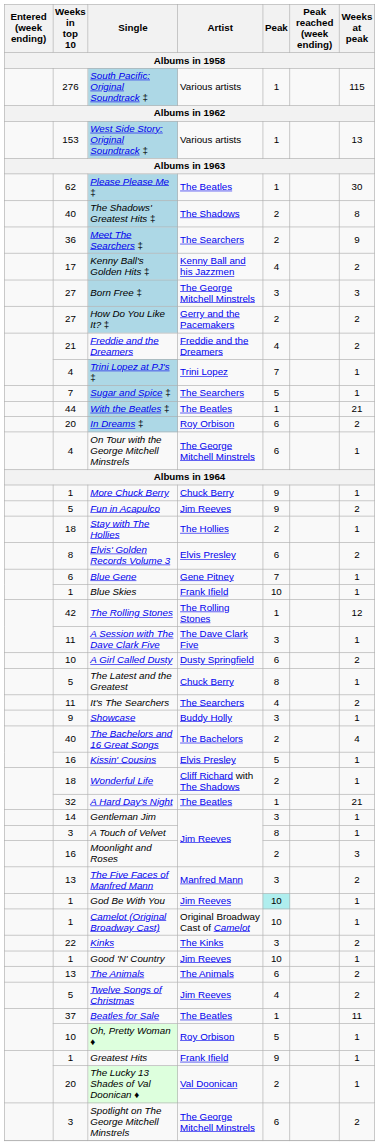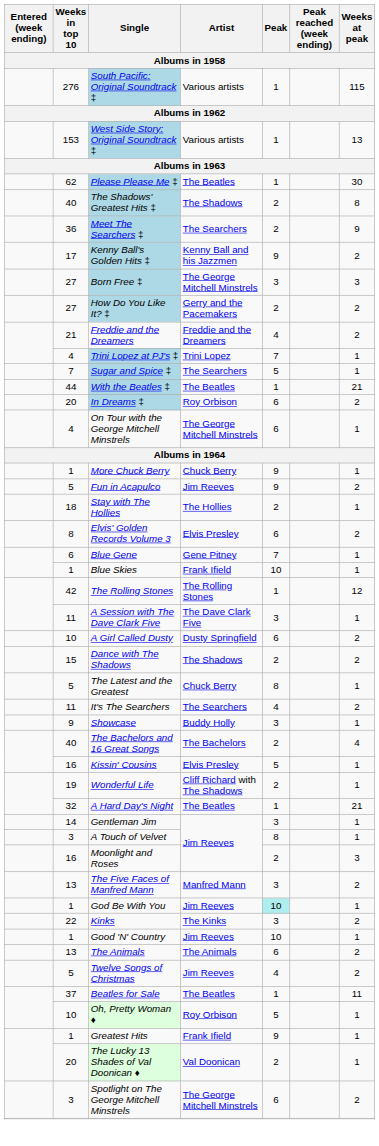 <table class="wikitable sortable" style="text-align:center;">
 <tr>
 <th>Entered <br>(week ending)</th>
 <th data-sort-type="number">Weeks<br>in<br>top<br>10</th>
 <th>Single</th>
 <th>Artist</th>
 <th data-sort-type="number">Peak</th>
 <th>Peak<br>reached <br>(week ending)</th>
 <th data-sort-type="number">Weeks<br>at<br>peak</th>
 </tr>
 <tr>
 <th colspan="7">Albums in 1958</th>
 </tr>
 <tr>
 <td></td>
 <td>276</td>
 <td align="left" bgcolor=lightblue><em><a href='#'>South Pacific: Original Soundtrack</a></em> ‡</td>
 <td align="left">Various artists</td>
 <td>1</td>
 <td></td>
 <td>115</td>
 </tr>
 <tr>
 <th colspan="7">Albums in 1962</th>
 </tr>
 <tr>
 <td></td>
 <td>153</td>
 <td align="left" bgcolor=lightblue><em><a href='#'>West Side Story: Original Soundtrack</a></em> ‡</td>
 <td align="left">Various artists</td>
 <td>1</td>
 <td></td>
 <td>13</td>
 </tr>
 <tr>
 <th colspan="7">Albums in 1963</th>
 </tr>
 <tr>
 <td></td>
 <td>62</td>
 <td align="left" bgcolor=lightblue><em><a href='#'>Please Please Me</a></em> ‡</td>
 <td align="left"><a href='#'>The Beatles</a></td>
 <td>1</td>
 <td></td>
 <td>30</td>
 </tr>
 <tr>
 <td></td>
 <td>40</td>
 <td align="left" bgcolor=lightblue><em>The Shadows' Greatest Hits</em> ‡</td>
 <td align="left"><a href='#'>The Shadows</a></td>
 <td>2</td>
 <td></td>
 <td>8</td>
 </tr>
 <tr>
 <td></td>
 <td>36</td>
 <td align="left" bgcolor=lightblue><em><a href='#'>Meet The Searchers</a></em> ‡</td>
 <td align="left"><a href='#'>The Searchers</a></td>
 <td>2</td>
 <td></td>
 <td>9</td>
 </tr>
 <tr>
 <td></td>
 <td>17</td>
 <td align="left" bgcolor=lightblue><em>Kenny Ball's Golden Hits</em> ‡</td>
 <td align="left"><a href='#'>Kenny Ball and his Jazzmen</a></td>
-<td>4</td>
+<td>9</td>
 <td></td>
 <td>2</td>
 </tr>
 <tr>
 <td></td>
 <td>27</td>
 <td align="left" bgcolor=lightblue><em>Born Free</em> ‡</td>
 <td align="left"><a href='#'>The George Mitchell Minstrels</a></td>
 <td>3</td>
 <td></td>
 <td>3</td>
 </tr>
 <tr>
 <td></td>
 <td>27</td>
 <td align="left" bgcolor=lightblue><em>How Do You Like It?</em> ‡</td>
 <td align="left"><a href='#'>Gerry and the Pacemakers</a></td>
 <td>2</td>
 <td></td>
 <td>2</td>
 </tr>
 <tr>
 <td rowspan="2"></td>
 <td>21</td>
 <td align="left"><em><a href='#'>Freddie and the Dreamers</a></em></td>
 <td align="left"><a href='#'>Freddie and the Dreamers</a></td>
 <td>4</td>
 <td></td>
 <td>2</td>
 </tr>
 <tr>
 <td>4</td>
 <td align="left" bgcolor=lightblue><em><a href='#'>Trini Lopez at PJ's</a></em> ‡</td>
 <td align="left"><a href='#'>Trini Lopez</a></td>
 <td>7</td>
 <td></td>
 <td>1</td>
 </tr>
 <tr>
 <td></td>
 <td>7</td>
 <td align="left" bgcolor=lightblue><em><a href='#'>Sugar and Spice</a></em> ‡</td>
 <td align="left"><a href='#'>The Searchers</a></td>
 <td>5</td>
 <td></td>
 <td>1</td>
 </tr>
 <tr>
 <td></td>
 <td>44</td>
 <td align="left" bgcolor=lightblue><em><a href='#'>With the Beatles</a></em> ‡</td>
 <td align="left"><a href='#'>The Beatles</a></td>
 <td>1</td>
 <td></td>
 <td>21</td>
 </tr>
 <tr>
 <td></td>
 <td>20</td>
 <td align="left" bgcolor=lightblue><em><a href='#'>In Dreams</a></em> ‡</td>
 <td align="left"><a href='#'>Roy Orbison</a></td>
 <td>6</td>
 <td></td>
 <td>2</td>
 </tr>
 <tr>
 <td></td>
 <td>4</td>
 <td align="left"><em>On Tour with the George Mitchell Minstrels</em></td>
 <td align="left"><a href='#'>The George Mitchell Minstrels</a></td>
 <td>6</td>
 <td></td>
 <td>1</td>
 </tr>
 <tr>
 <th colspan="7">Albums in 1964</th>
 </tr>
 <tr>
 <td></td>
 <td>1</td>
 <td align="left"><em><a href='#'>More Chuck Berry</a></em></td>
 <td align="left"><a href='#'>Chuck Berry</a></td>
 <td>9</td>
 <td></td>
 <td>1</td>
 </tr>
 <tr>
 <td></td>
 <td>5</td>
 <td align="left"><em><a href='#'>Fun in Acapulco</a></em></td>
 <td align="left"><a href='#'>Jim Reeves</a></td>
 <td>9</td>
 <td></td>
 <td>2</td>
 </tr>
 <tr>
 <td></td>
 <td>18</td>
 <td align="left"><em><a href='#'>Stay with The Hollies</a></em></td>
 <td align="left"><a href='#'>The Hollies</a></td>
 <td>2</td>
 <td></td>
 <td>1</td>
 </tr>
 <tr>
 <td></td>
 <td>8</td>
 <td align="left"><em><a href='#'>Elvis' Golden Records Volume 3</a></em></td>
 <td align="left"><a href='#'>Elvis Presley</a></td>
 <td>6</td>
 <td></td>
 <td>2</td>
 </tr>
 <tr>
 <td rowspan="2"></td>
 <td>6</td>
 <td align="left"><em><a href='#'>Blue Gene</a></em></td>
 <td align="left"><a href='#'>Gene Pitney</a></td>
 <td>7</td>
 <td></td>
 <td>1</td>
 </tr>
 <tr>
 <td>1</td>
 <td align="left"><em>Blue Skies</em></td>
 <td align="left"><a href='#'>Frank Ifield</a></td>
 <td>10</td>
 <td></td>
 <td>1</td>
 </tr>
 <tr>
 <td rowspan="2"></td>
 <td>42</td>
 <td align="left"><em><a href='#'>The Rolling Stones</a></em></td>
 <td align="left"><a href='#'>The Rolling Stones</a></td>
 <td>1</td>
 <td></td>
 <td>12</td>
 </tr>
 <tr>
 <td>11</td>
 <td align="left"><em><a href='#'>A Session with The Dave Clark Five</a></em></td>
 <td align="left"><a href='#'>The Dave Clark Five</a></td>
 <td>3</td>
 <td></td>
 <td>1</td>
 </tr>
 <tr>
 <td></td>
 <td>10</td>
 <td align="left"><em><a href='#'>A Girl Called Dusty</a></em></td>
 <td align="left"><a href='#'>Dusty Springfield</a></td>
 <td>6</td>
 <td></td>
 <td>2</td>
 </tr>
 <tr>
 <td></td>
+<td>15</td>
+<td align="left"><em><a href='#'>Dance with The Shadows</a></em></td>
+<td align="left"><a href='#'>The Shadows</a></td>
+<td>2</td>
+<td></td>
+<td>2</td>
+</tr>
+<tr>
+<td></td>
 <td>5</td>
 <td align="left"><em>The Latest and the Greatest</em></td>
 <td align="left"><a href='#'>Chuck Berry</a></td>
 <td>8</td>
 <td></td>
 <td>1</td>
 </tr>
 <tr>
 <td></td>
 <td>11</td>
 <td align="left"><em>It's The Searchers</em></td>
 <td align="left"><a href='#'>The Searchers</a></td>
 <td>4</td>
 <td></td>
 <td>2</td>
 </tr>
 <tr>
 <td></td>
 <td>9</td>
 <td align="left"><em><a href='#'>Showcase</a></em></td>
 <td align="left"><a href='#'>Buddy Holly</a></td>
 <td>3</td>
 <td></td>
 <td>1</td>
 </tr>
 <tr>
 <td rowspan="2"></td>
 <td>40</td>
 <td align="left"><em><a href='#'>The Bachelors and 16 Great Songs</a></em></td>
 <td align="left"><a href='#'>The Bachelors</a></td>
 <td>2</td>
 <td></td>
 <td>4</td>
 </tr>
 <tr>
 <td>16</td>
 <td align="left"><em><a href='#'>Kissin' Cousins</a></em></td>
 <td align="left"><a href='#'>Elvis Presley</a></td>
 <td>5</td>
 <td></td>
 <td>1</td>
 </tr>
 <tr>
 <td rowspan="2"></td>
-<td>18</td>
+<td>19</td>
 <td align="left"><em><a href='#'>Wonderful Life</a></em></td>
 <td align="left"><a href='#'>Cliff Richard</a> with <a href='#'>The Shadows</a></td>
 <td>2</td>
 <td></td>
 <td>1</td>
 </tr>
 <tr>
 <td>32</td>
 <td align="left"><em><a href='#'>A Hard Day's Night</a></em></td>
 <td align="left"><a href='#'>The Beatles</a></td>
 <td>1</td>
 <td></td>
 <td>21</td>
 </tr>
 <tr>
 <td></td>
 <td>14</td>
 <td align="left"><em>Gentleman Jim</em></td>
 <td align="left" rowspan="3"><a href='#'>Jim Reeves</a></td>
 <td>3</td>
 <td></td>
 <td>1</td>
 </tr>
 <tr>
 <td></td>
 <td>3</td>
 <td align="left"><em>A Touch of Velvet</em></td>
 <td>8</td>
 <td></td>
 <td>1</td>
 </tr>
 <tr>
 <td></td>
 <td>16</td>
 <td align="left"><em>Moonlight and Roses</em></td>
 <td>2</td>
 <td></td>
 <td>3</td>
 </tr>
 <tr>
 <td></td>
 <td>13</td>
 <td align="left"><em><a href='#'>The Five Faces of Manfred Mann</a></em></td>
 <td align="left"><a href='#'>Manfred Mann</a></td>
 <td>3</td>
 <td></td>
 <td>2</td>
 </tr>
 <tr>
 <td></td>
 <td>1</td>
 <td align="left"><em>God Be With You</em></td>
 <td align="left"><a href='#'>Jim Reeves</a></td>
 <td style="background: paleturquoise;">10</td>
-<td></td>
-<td>1</td>
-</tr>
-<tr>
-<td></td>
-<td>1</td>
-<td align="left"><em><a href='#'>Camelot (Original Broadway Cast)</a></em></td>
-<td align="left">Original Broadway Cast of <em><a href='#'>Camelot</a></em></td>
-<td>10</td>
 <td></td>
 <td>1</td>
 </tr>
 <tr>
 <td></td>
 <td>22</td>
 <td align="left"><em><a href='#'>Kinks</a></em></td>
 <td align="left"><a href='#'>The Kinks</a></td>
 <td>3</td>
 <td></td>
 <td>2</td>
 </tr>
 <tr>
 <td></td>
 <td>1</td>
 <td align="left"><em>Good 'N' Country</em></td>
 <td align="left"><a href='#'>Jim Reeves</a></td>
 <td>10</td>
 <td></td>
 <td>1</td>
 </tr>
 <tr>
 <td></td>
 <td>13</td>
 <td align="left"><em><a href='#'>The Animals</a></em></td>
 <td align="left"><a href='#'>The Animals</a></td>
 <td>6</td>
 <td></td>
 <td>2</td>
 </tr>
 <tr>
 <td></td>
 <td>5</td>
 <td align="left"><em><a href='#'>Twelve Songs of Christmas</a></em></td>
 <td align="left"><a href='#'>Jim Reeves</a></td>
 <td>4</td>
 <td></td>
 <td>2</td>
 </tr>
 <tr>
 <td rowspan="2"></td>
 <td>37</td>
 <td align="left"><em><a href='#'>Beatles for Sale</a></em></td>
 <td align="left"><a href='#'>The Beatles</a></td>
 <td>1</td>
 <td></td>
 <td>11</td>
 </tr>
 <tr>
 <td>10</td>
 <td align="left" bgcolor=#DDFFDD><em>Oh, Pretty Woman</em> ♦</td>
 <td align="left"><a href='#'>Roy Orbison</a></td>
 <td>5</td>
 <td></td>
 <td>1</td>
 </tr>
 <tr>
 <td rowspan="2"></td>
 <td>1</td>
 <td align="left"><em>Greatest Hits</em></td>
 <td align="left"><a href='#'>Frank Ifield</a></td>
 <td>9</td>
 <td></td>
 <td>1</td>
 </tr>
 <tr>
 <td>20</td>
 <td align="left" bgcolor=#DDFFDD><em>The Lucky 13 Shades of Val Doonican</em> ♦</td>
 <td align="left"><a href='#'>Val Doonican</a></td>
 <td>2</td>
 <td></td>
 <td>1</td>
 </tr>
 <tr>
 <td></td>
 <td>3</td>
 <td align="left"><em>Spotlight on The George Mitchell Minstrels</em></td>
 <td align="left"><a href='#'>The George Mitchell Minstrels</a></td>
 <td>6</td>
 <td></td>
 <td>2</td>
 </tr>
 <tr>
 </tr>
 </table>
